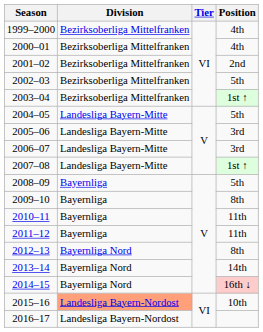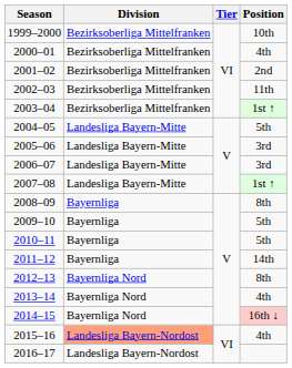 <table class="wikitable">
 <tr>
 <th>Season</th>
 <th>Division</th>
 <th><a href='#'>Tier</a></th>
 <th>Position</th>
 </tr>
 <tr align="center">
 <td>1999–2000</td>
 <td align="left"><a href='#'>Bezirksoberliga Mittelfranken</a></td>
 <td rowspan=5>VI</td>
-<td>4th</td>
+<td>10th</td>
 </tr>
 <tr align="center">
 <td>2000–01</td>
 <td align="left">Bezirksoberliga Mittelfranken</td>
 <td>4th</td>
 </tr>
 <tr align="center">
 <td>2001–02</td>
 <td align="left">Bezirksoberliga Mittelfranken</td>
 <td>2nd</td>
 </tr>
 <tr align="center">
 <td>2002–03</td>
 <td align="left">Bezirksoberliga Mittelfranken</td>
-<td>5th</td>
+<td>11th</td>
 </tr>
 <tr align="center">
 <td>2003–04</td>
 <td align="left">Bezirksoberliga Mittelfranken</td>
 <td style="background:#ddffdd">1st ↑</td>
 </tr>
 <tr align="center">
 <td>2004–05</td>
 <td align="left"><a href='#'>Landesliga Bayern-Mitte</a></td>
 <td rowspan=4>V</td>
 <td>5th</td>
 </tr>
 <tr align="center">
 <td>2005–06</td>
 <td align="left">Landesliga Bayern-Mitte</td>
 <td>3rd</td>
 </tr>
 <tr align="center">
 <td>2006–07</td>
 <td align="left">Landesliga Bayern-Mitte</td>
 <td>3rd</td>
 </tr>
 <tr align="center">
 <td>2007–08</td>
 <td align="left">Landesliga Bayern-Mitte</td>
 <td style="background:#ddffdd">1st ↑</td>
 </tr>
 <tr align="center">
 <td>2008–09</td>
 <td align="left"><a href='#'>Bayernliga</a></td>
 <td rowspan=7>V</td>
-<td>5th</td>
+<td>8th</td>
 </tr>
 <tr align="center">
 <td>2009–10</td>
 <td align="left">Bayernliga</td>
-<td>8th</td>
+<td>5th</td>
 </tr>
 <tr align="center">
 <td><a href='#'>2010–11</a></td>
 <td align="left">Bayernliga</td>
-<td>11th</td>
+<td>5th</td>
 </tr>
 <tr align="center">
 <td><a href='#'>2011–12</a></td>
 <td align="left">Bayernliga</td>
-<td>11th</td>
+<td>14th</td>
 </tr>
 <tr align="center">
 <td><a href='#'>2012–13</a></td>
 <td align="left"><a href='#'>Bayernliga Nord</a></td>
 <td>8th</td>
 </tr>
 <tr align="center">
 <td><a href='#'>2013–14</a></td>
 <td align="left">Bayernliga Nord</td>
-<td>14th</td>
+<td>4th</td>
 </tr>
 <tr align="center">
 <td><a href='#'>2014–15</a></td>
 <td align="left">Bayernliga Nord</td>
 <td style="background:#ffcccc">16th ↓</td>
 </tr>
 <tr align="center">
 <td>2015–16</td>
 <td align="left" style="background: lightsalmon;"><a href='#'>Landesliga Bayern-Nordost</a></td>
 <td rowspan=2>VI</td>
-<td>10th</td>
+<td>4th</td>
 </tr>
 <tr align="center">
 <td>2016–17</td>
 <td align="left">Landesliga Bayern-Nordost</td>
 <td></td>
 </tr>
 </table>
